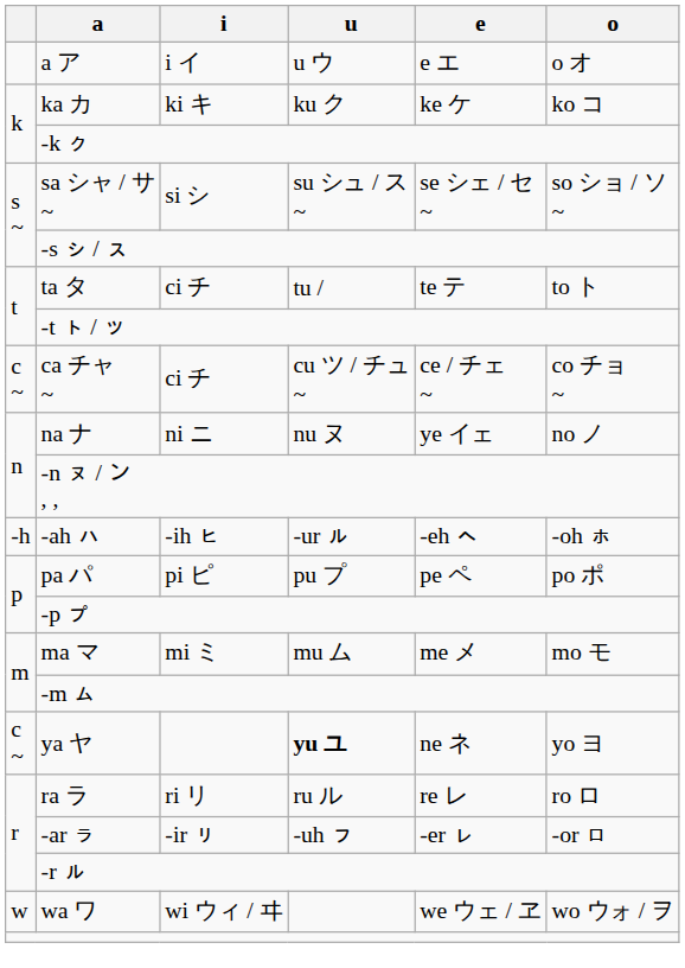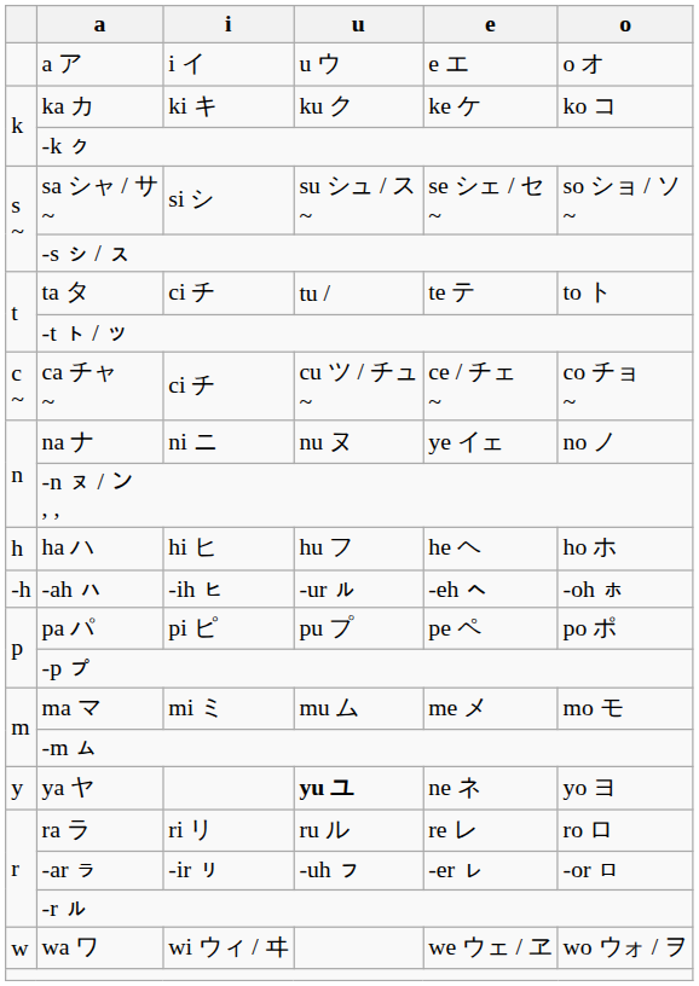 <table class="wikitable">
 <tr>
 <th></th>
 <th>a<br></th>
 <th>i<br></th>
 <th>u<br></th>
 <th>e<br></th>
 <th>o<br></th>
 </tr>
 <tr>
 <td></td>
 <td>a ア<br></td>
 <td>i イ<br></td>
 <td>u ウ<br></td>
 <td>e エ<br></td>
 <td>o オ<br></td>
 </tr>
 <tr>
 <td rowspan=2>k<br></td>
 <td>ka カ<br></td>
 <td>ki キ<br></td>
 <td>ku ク<br></td>
 <td>ke ケ<br></td>
 <td>ko コ<br></td>
 </tr>
 <tr>
 <td colspan=5><span>-</span>k ㇰ<br><span></span></td>
 </tr>
 <tr>
 <td rowspan=2>s<br> ~ </td>
 <td>sa シャ / サ<br> ~ </td>
 <td>si シ<br></td>
 <td>su シュ / ス<br> ~ </td>
 <td>se シェ / セ<br> ~ </td>
 <td>so ショ / ソ<br> ~ </td>
 </tr>
 <tr>
 <td colspan=5><span>-</span>s ㇱ / ㇲ<br><span></span></td>
 </tr>
 <tr>
 <td rowspan=2>t<br></td>
 <td>ta タ<br></td>
 <td><span>ci チ<br></span></td>
 <td>tu  / <br></td>
 <td>te テ<br></td>
 <td>to ト<br></td>
 </tr>
 <tr>
 <td colspan=5><span>-</span>t ㇳ / ッ<br><span></span></td>
 </tr>
 <tr>
 <td>c<br> ~ </td>
 <td>ca チャ<br> ~ </td>
 <td>ci チ<br></td>
 <td>cu ツ / チュ<br> ~ </td>
 <td>ce  / チェ<br> ~ </td>
 <td>co チョ<br> ~ </td>
 </tr>
 <tr>
 <td rowspan=2>n<br></td>
 <td>na ナ<br></td>
 <td>ni ニ<br></td>
 <td>nu ヌ<br></td>
 <td>ye イェ<br></td>
 <td>no ノ<br></td>
 </tr>
 <tr>
 <td colspan=5><span>-</span>n ㇴ / ン<br><span></span>, <span></span><span></span>, <span></span><span></span></td>
 </tr>
 <tr>
+<td>h<br></td>
+<td>ha ハ<br></td>
+<td>hi ヒ<br></td>
+<td>hu フ<br></td>
+<td>he ヘ<br></td>
+<td>ho ホ<br></td>
+</tr>
+<tr>
 <td><span>-</span>h<br><span></span></td>
 <td><span>-a</span>h ㇵ<br><span></span></td>
 <td><span>-i</span>h ㇶ<br><span></span></td>
 <td><span>-u</span>r ㇽ<br><span></span></td>
 <td><span>-e</span>h ㇸ<br><span></span></td>
 <td><span>-o</span>h ㇹ<br><span></span></td>
 </tr>
 <tr>
 <td rowspan=2>p<br></td>
 <td>pa パ<br></td>
 <td>pi ピ<br></td>
 <td>pu プ<br></td>
 <td>pe ペ<br></td>
 <td>po ポ<br></td>
 </tr>
 <tr>
 <td colspan=5><span>-</span>p ㇷ゚<br><span></span></td>
 </tr>
 <tr>
 <td rowspan=2>m<br></td>
 <td>ma マ<br></td>
 <td>mi ミ<br></td>
 <td>mu ム<br></td>
 <td>me メ<br></td>
 <td>mo モ<br></td>
 </tr>
 <tr>
 <td colspan=5><span>-</span>m ㇺ<br><span></span></td>
 </tr>
 <tr>
-<td>c<br> ~ </td>
+<td>y<br></td>
 <td>ya ヤ<br></td>
 <td></td>
 <td><strong>yu ユ<br></strong></td>
 <td>ne ネ<br></td>
 <td>yo ヨ<br></td>
 </tr>
 <tr>
 <td rowspan=3>r<br></td>
 <td>ra ラ<br></td>
 <td>ri リ<br></td>
 <td>ru ル<br></td>
 <td>re レ<br></td>
 <td>ro ロ<br></td>
 </tr>
 <tr>
 <td><span>-a</span>r ㇻ<br><span></span></td>
 <td><span>-i</span>r ㇼ<br><span></span></td>
 <td><span>-u</span>h ㇷ<br><span></span></td>
 <td><span>-e</span>r ㇾ<br><span></span></td>
 <td><span>-o</span>r ㇿ<br><span></span></td>
 </tr>
 <tr>
 <td colspan=5><span>-</span>r ㇽ<br><span></span></td>
 </tr>
 <tr>
 <td>w<br></td>
 <td>wa ワ<br></td>
 <td>wi ウィ / ヰ<br></td>
 <td></td>
 <td>we ウェ / ヱ<br></td>
 <td>wo ウォ / ヲ<br></td>
 </tr>
 <tr>
 <td colspan=6></td>
 </tr>
 </table>
